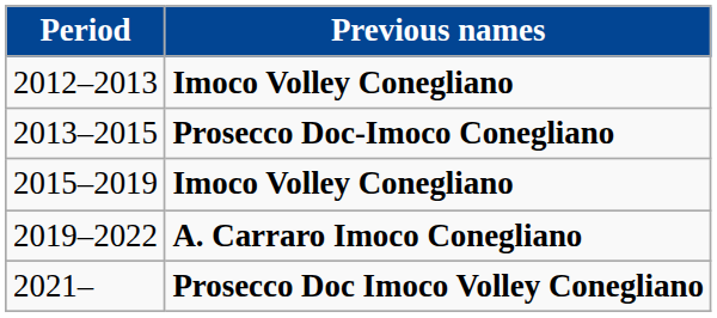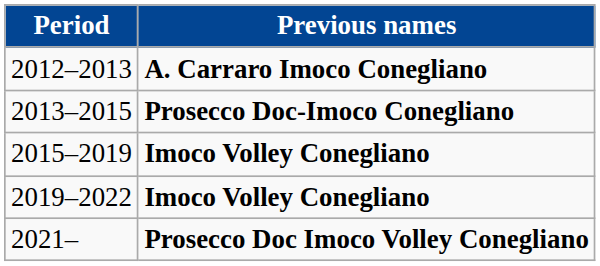 <table class="wikitable">
 <tr>
 <th style="color:#ffffff; background:#024593;">Period</th>
 <th style="color:#ffffff; background:#024593;">Previous names</th>
 </tr>
 <tr>
 <td>2012–2013</td>
-<td><strong>Imoco Volley Conegliano</strong></td>
+<td><strong>A. Carraro Imoco Conegliano</strong></td>
 </tr>
 <tr>
 <td>2013–2015</td>
 <td><strong>Prosecco Doc-Imoco Conegliano</strong></td>
 </tr>
 <tr>
 <td>2015–2019</td>
 <td><strong>Imoco Volley Conegliano</strong></td>
 </tr>
 <tr>
 <td>2019–2022</td>
-<td><strong>A. Carraro Imoco Conegliano</strong></td>
+<td><strong>Imoco Volley Conegliano</strong></td>
 </tr>
 <tr>
 <td>2021–</td>
 <td><strong>Prosecco Doc Imoco Volley Conegliano</strong></td>
 </tr>
 </table>
